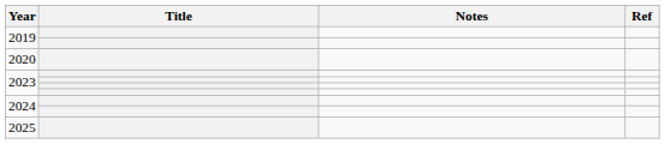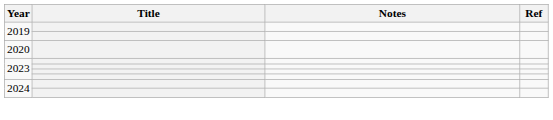 <table class="wikitable sortable plainrowheaders" style="text-align: center;">
 <tr>
 <th scope="col">Year</th>
 <th scope="col" style="width: 20em;">Title</th>
 <th scope="col" style="width: 22em;" class="unsortable">Notes</th>
 <th scope="col" style="width: 2em;" class="unsortable">Ref</th>
 </tr>
 <tr>
 <td rowspan="2">2019</td>
 <th scope="row"></th>
 <td></td>
 <td></td>
 </tr>
 <tr>
 <th scope="row"></th>
 <td></td>
 <td></td>
 </tr>
 <tr>
 <td>2020</td>
 <th scope="row"></th>
 <td></td>
 <td></td>
 </tr>
 <tr>
 <td rowspan="4">2023</td>
 <th scope="row"></th>
 <td></td>
 <td></td>
 </tr>
 <tr>
 <th scope="row"></th>
 <td></td>
 <td></td>
 </tr>
 <tr>
 <th scope="row"></th>
 <td></td>
 <td></td>
 </tr>
 <tr>
 <th scope="row"></th>
 <td></td>
 <td></td>
 </tr>
 <tr>
 <td rowspan="2">2024</td>
 <th scope="row"></th>
 <td></td>
 <td></td>
 </tr>
 <tr>
 <th scope="row"></th>
 <td></td>
 <td></td>
 </tr>
-<tr>
-<td>2025</td>
-<th scope="row"></th>
-<td></td>
-<td></td>
-</tr>
 </table>
